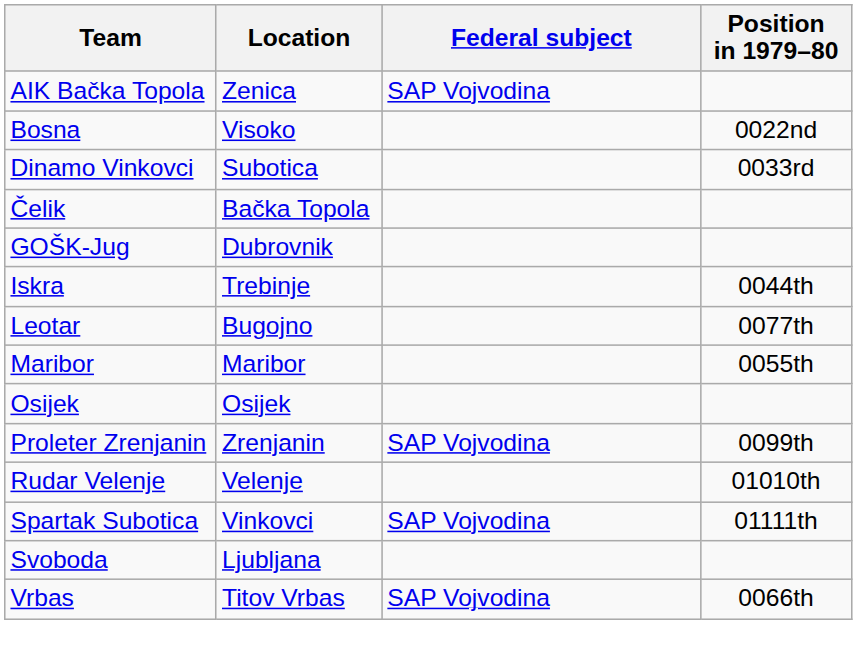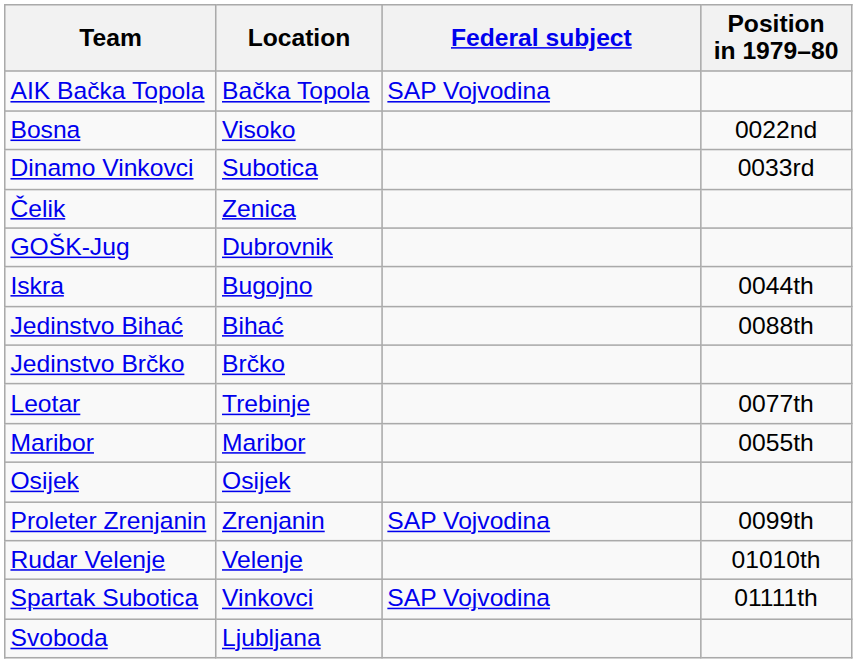 <table class="wikitable sortable" style="text-align:left">
 <tr>
 <th width="130">Team</th>
 <th width="100">Location</th>
 <th width="200"><a href='#'>Federal subject</a></th>
 <th width="90">Position<br>in 1979–80</th>
 </tr>
 <tr>
 <td><a href='#'>AIK Bačka Topola</a></td>
-<td><a href='#'>Zenica</a></td>
+<td><a href='#'>Bačka Topola</a></td>
 <td> <a href='#'>SAP Vojvodina</a></td>
 <td></td>
 </tr>
 <tr>
 <td><a href='#'>Bosna</a></td>
 <td><a href='#'>Visoko</a></td>
 <td></td>
 <td style="text-align:center"><span>002</span>2nd</td>
 </tr>
 <tr>
 <td><a href='#'>Dinamo Vinkovci</a></td>
 <td><a href='#'>Subotica</a></td>
 <td></td>
 <td style="text-align:center"><span>003</span>3rd</td>
 </tr>
 <tr>
 <td><a href='#'>Čelik</a></td>
-<td><a href='#'>Bačka Topola</a></td>
+<td><a href='#'>Zenica</a></td>
 <td></td>
 <td></td>
 </tr>
 <tr>
 <td><a href='#'>GOŠK-Jug</a></td>
 <td><a href='#'>Dubrovnik</a></td>
 <td></td>
 <td></td>
 </tr>
 <tr>
 <td><a href='#'>Iskra</a></td>
-<td><a href='#'>Trebinje</a></td>
+<td><a href='#'>Bugojno</a></td>
 <td></td>
 <td style="text-align:center"><span>004</span>4th</td>
 </tr>
 <tr>
+<td><a href='#'>Jedinstvo Bihać</a></td>
+<td><a href='#'>Bihać</a></td>
+<td></td>
+<td style="text-align:center"><span>008</span>8th</td>
+</tr>
+<tr>
+<td><a href='#'>Jedinstvo Brčko</a></td>
+<td><a href='#'>Brčko</a></td>
+<td></td>
+<td></td>
+</tr>
+<tr>
 <td><a href='#'>Leotar</a></td>
-<td><a href='#'>Bugojno</a></td>
+<td><a href='#'>Trebinje</a></td>
 <td></td>
 <td style="text-align:center"><span>007</span>7th</td>
 </tr>
 <tr>
 <td><a href='#'>Maribor</a></td>
 <td><a href='#'>Maribor</a></td>
 <td></td>
 <td style="text-align:center"><span>005</span>5th</td>
 </tr>
 <tr>
 <td><a href='#'>Osijek</a></td>
 <td><a href='#'>Osijek</a></td>
 <td></td>
 <td></td>
 </tr>
 <tr>
 <td><a href='#'>Proleter Zrenjanin</a></td>
 <td><a href='#'>Zrenjanin</a></td>
 <td> <a href='#'>SAP Vojvodina</a></td>
 <td style="text-align:center"><span>009</span>9th</td>
 </tr>
 <tr>
 <td><a href='#'>Rudar Velenje</a></td>
 <td><a href='#'>Velenje</a></td>
 <td></td>
 <td style="text-align:center"><span>010</span>10th</td>
 </tr>
 <tr>
 <td><a href='#'>Spartak Subotica</a></td>
 <td><a href='#'>Vinkovci</a></td>
 <td> <a href='#'>SAP Vojvodina</a></td>
 <td style="text-align:center"><span>011</span>11th</td>
 </tr>
 <tr>
 <td><a href='#'>Svoboda</a></td>
 <td><a href='#'>Ljubljana</a></td>
 <td></td>
 <td></td>
 </tr>
-<tr>
-<td><a href='#'>Vrbas</a></td>
-<td><a href='#'>Titov Vrbas</a></td>
-<td> <a href='#'>SAP Vojvodina</a></td>
-<td style="text-align:center"><span>006</span>6th</td>
-</tr>
 </table>
